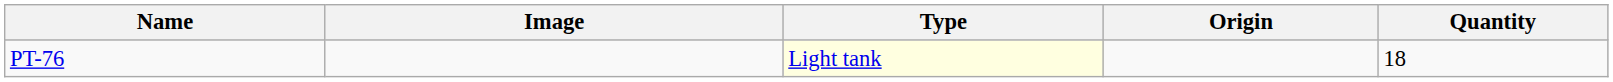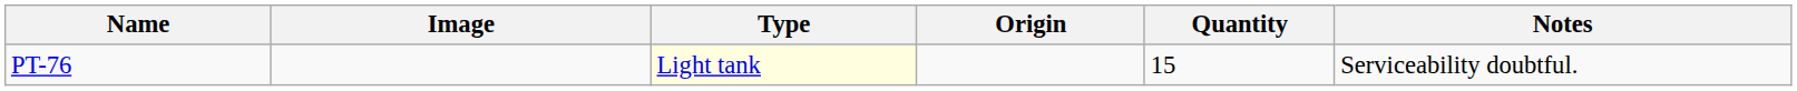 <table class="wikitable" style="width:90%;">
 <tr>
 <th width=14%>Name</th>
 <th width=20%>Image</th>
 <th width=14%>Type</th>
 <th width=12%>Origin</th>
 <th width=10%>Quantity</th>
+<th width=24%>Notes</th>
 </tr>
 <tr>
 <td><a href='#'>PT-76</a></td>
 <td></td>
 <td style="background: lightyellow;"><a href='#'>Light tank</a></td>
 <td></td>
-<td>18</td>
+<td>15</td>
+<td>Serviceability doubtful.</td>
 </tr>
 </table>
